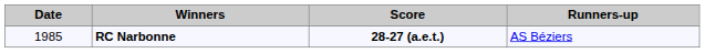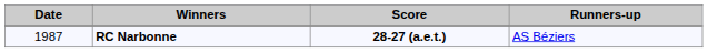 <table cellpadding="4" cellspacing="0" border="1" style="background:#f7f8ff; width:70%; font-size:100%; border:gray solid 1px; border-collapse:collapse;">
 <tr style="background:#ccc;">
 <td align=center><strong>Date</strong></td>
 <td align=center><strong>Winners</strong></td>
 <td align=center><strong>Score</strong></td>
 <td align=center><strong>Runners-up</strong></td>
 </tr>
 <tr>
-<td align=center>1985</td>
+<td align=center>1987</td>
 <td><strong>RC Narbonne </strong></td>
 <td align=center><strong>28-27 (a.e.t.)</strong></td>
 <td><a href='#'>AS Béziers</a></td>
 </tr>
 </table>
